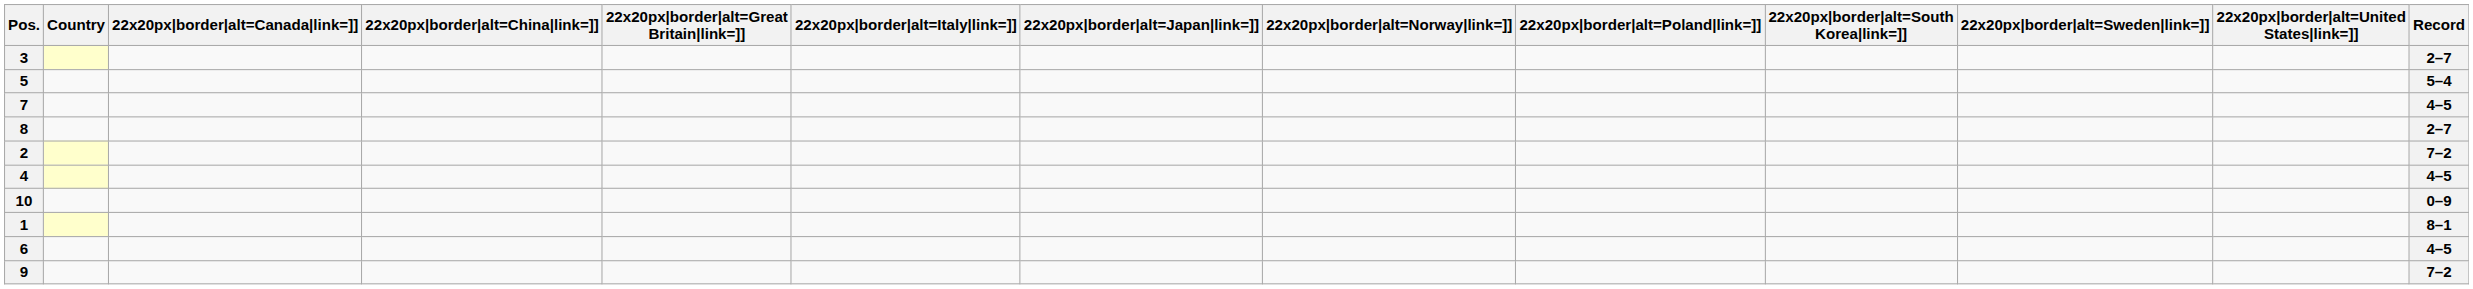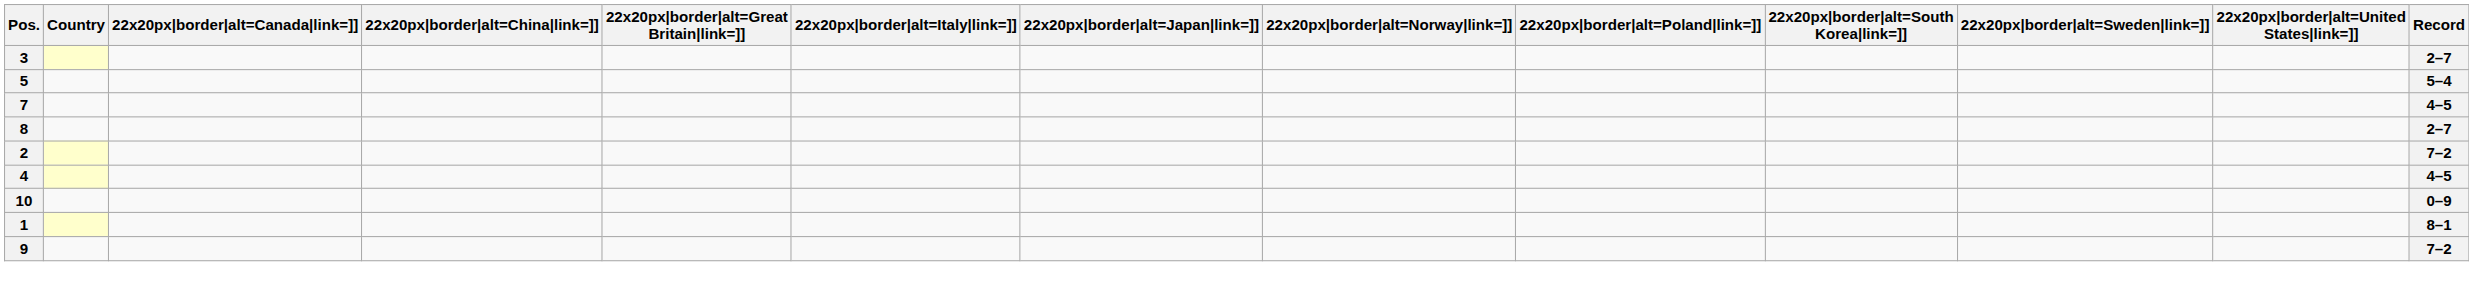 <table class="wikitable sortable nowrap" style="text-align:center; font-size:0.9em">
 <tr>
 <th>Pos.</th>
 <th>Country</th>
 <th [[Image:>22x20px|border|alt=Canada|link=]]</th>
 <th [[Image:>22x20px|border|alt=China|link=]]</th>
 <th [[Image:>22x20px|border|alt=Great Britain|link=]]</th>
 <th [[Image:>22x20px|border|alt=Italy|link=]]</th>
 <th [[Image:>22x20px|border|alt=Japan|link=]]</th>
 <th [[Image:>22x20px|border|alt=Norway|link=]]</th>
 <th [[Image:>22x20px|border|alt=Poland|link=]]</th>
 <th [[Image:>22x20px|border|alt=South Korea|link=]]</th>
 <th [[Image:>22x20px|border|alt=Sweden|link=]]</th>
 <th [[Image:>22x20px|border|alt=United States|link=]]</th>
 <th>Record</th>
 </tr>
 <tr>
 <th>3</th>
 <td style="text-align:left; background:#ffffcc;"></td>
 <td></td>
 <td></td>
 <td></td>
 <td></td>
 <td></td>
 <td></td>
 <td></td>
 <td></td>
 <td></td>
 <td></td>
 <th>2–7</th>
 </tr>
 <tr>
 <th>5</th>
 <td style="text-align:left;"></td>
 <td></td>
 <td></td>
 <td></td>
 <td></td>
 <td></td>
 <td></td>
 <td></td>
 <td></td>
 <td></td>
 <td></td>
 <th>5–4</th>
 </tr>
 <tr>
 <th>7</th>
 <td style="text-align:left;"></td>
 <td></td>
 <td></td>
 <td></td>
 <td></td>
 <td></td>
 <td></td>
 <td></td>
 <td></td>
 <td></td>
 <td></td>
 <th>4–5</th>
 </tr>
 <tr>
 <th>8</th>
 <td style="text-align:left;"></td>
 <td></td>
 <td></td>
 <td></td>
 <td></td>
 <td></td>
 <td></td>
 <td></td>
 <td></td>
 <td></td>
 <td></td>
 <th>2–7</th>
 </tr>
 <tr>
 <th>2</th>
 <td style="text-align:left; background:#ffffcc;"></td>
 <td></td>
 <td></td>
 <td></td>
 <td></td>
 <td></td>
 <td></td>
 <td></td>
 <td></td>
 <td></td>
 <td></td>
 <th>7–2</th>
 </tr>
 <tr>
 <th>4</th>
 <td style="text-align:left; background:#ffffcc;"></td>
 <td></td>
 <td></td>
 <td></td>
 <td></td>
 <td></td>
 <td></td>
 <td></td>
 <td></td>
 <td></td>
 <td></td>
 <th>4–5</th>
 </tr>
 <tr>
 <th>10</th>
 <td style="text-align:left;"></td>
 <td></td>
 <td></td>
 <td></td>
 <td></td>
 <td></td>
 <td></td>
 <td></td>
 <td></td>
 <td></td>
 <td></td>
 <th>0–9</th>
 </tr>
 <tr>
 <th>1</th>
 <td style="text-align:left; background:#ffffcc;"></td>
 <td></td>
 <td></td>
 <td></td>
 <td></td>
 <td></td>
 <td></td>
 <td></td>
 <td></td>
 <td></td>
 <td></td>
 <th>8–1</th>
 </tr>
 <tr>
-<th>6</th>
-<td style="text-align:left;"></td>
-<td></td>
-<td></td>
-<td></td>
-<td></td>
-<td></td>
-<td></td>
-<td></td>
-<td></td>
-<td></td>
-<td></td>
-<th>4–5</th>
-</tr>
-<tr>
 <th>9</th>
 <td style="text-align:left;"></td>
 <td></td>
 <td></td>
 <td></td>
 <td></td>
 <td></td>
 <td></td>
 <td></td>
 <td></td>
 <td></td>
 <td></td>
 <th>7–2</th>
 </tr>
 </table>
